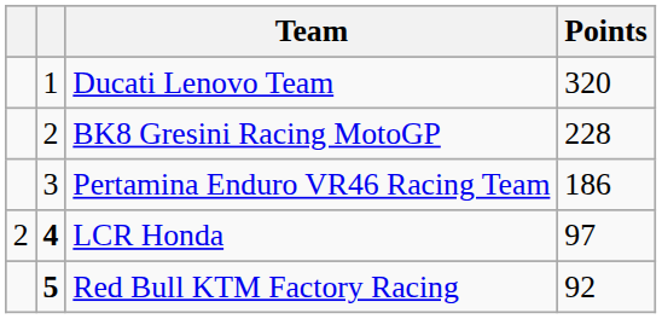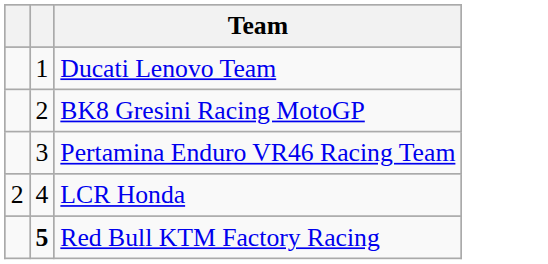 <table class="wikitable" style="font-size: 95%;">
 <tr>
 <th></th>
 <th></th>
 <th>Team</th>
-<th>Points</th>
 </tr>
 <tr>
 <td></td>
 <td align=center>1</td>
 <td> <a href='#'>Ducati Lenovo Team</a></td>
-<td align=left>320</td>
 </tr>
 <tr>
 <td></td>
 <td align=center>2</td>
 <td> <a href='#'>BK8 Gresini Racing MotoGP</a></td>
-<td align=left>228</td>
 </tr>
 <tr>
 <td></td>
 <td align=center>3</td>
 <td> <a href='#'>Pertamina Enduro VR46 Racing Team</a></td>
-<td align=left>186</td>
 </tr>
 <tr>
 <td> 2</td>
-<td align=center><strong>4</strong></td>
+<td align=center>4</td>
 <td> <a href='#'>LCR Honda</a></td>
-<td align=left>97</td>
 </tr>
 <tr>
 <td></td>
 <td align=center><strong>5</strong></td>
 <td> <a href='#'>Red Bull KTM Factory Racing</a></td>
-<td align=left>92</td>
 </tr>
 </table>
